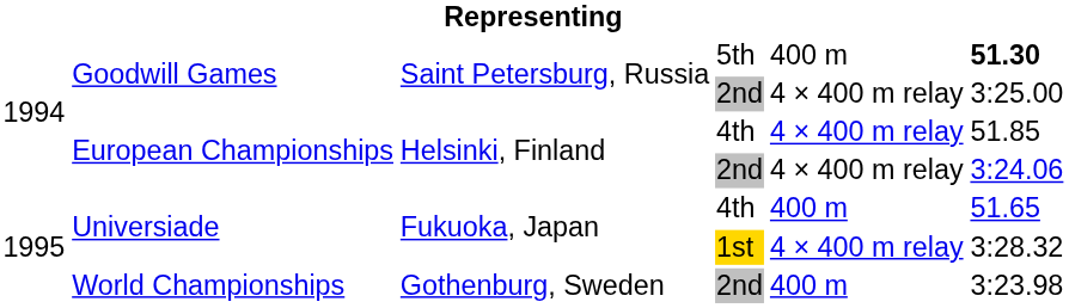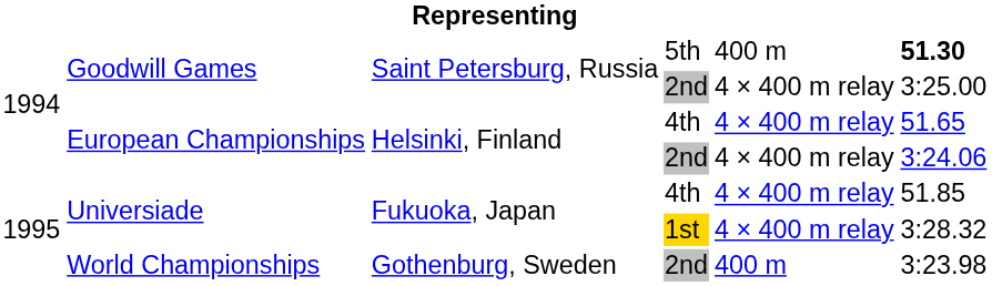 <table>
 <tr>
 <th colspan="6">Representing </th>
 </tr>
 <tr>
 <td rowspan=4>1994</td>
 <td rowspan=2><a href='#'>Goodwill Games</a></td>
 <td rowspan=2><a href='#'>Saint Petersburg</a>, Russia</td>
 <td>5th</td>
 <td>400 m</td>
 <td><strong>51.30 </strong></td>
 </tr>
 <tr>
 <td bgcolor=silver>2nd</td>
 <td>4 × 400 m relay</td>
 <td>3:25.00</td>
 </tr>
 <tr>
 <td rowspan=2><a href='#'>European Championships</a></td>
 <td rowspan=2><a href='#'>Helsinki</a>, Finland</td>
 <td>4th</td>
 <td><a href='#'>4 × 400 m relay</a></td>
-<td>51.85</td>
+<td><a href='#'>51.65</a></td>
 </tr>
 <tr>
 <td bgcolor=silver>2nd</td>
 <td>4 × 400 m relay</td>
 <td><a href='#'>3:24.06</a></td>
 </tr>
 <tr>
 <td rowspan=3>1995</td>
 <td rowspan=2><a href='#'>Universiade</a></td>
 <td rowspan=2><a href='#'>Fukuoka</a>, Japan</td>
 <td>4th</td>
-<td><a href='#'>400 m</a></td>
-<td><a href='#'>51.65</a></td>
+<td><a href='#'>4 × 400 m relay</a></td>
+<td>51.85</td>
 </tr>
 <tr>
 <td bgcolor=gold>1st</td>
 <td><a href='#'>4 × 400 m relay</a></td>
 <td>3:28.32</td>
 </tr>
 <tr>
 <td><a href='#'>World Championships</a></td>
 <td><a href='#'>Gothenburg</a>, Sweden</td>
 <td bgcolor=silver>2nd</td>
 <td><a href='#'>400 m</a></td>
 <td>3:23.98</td>
 </tr>
 </table>
